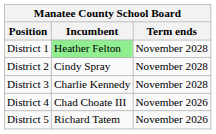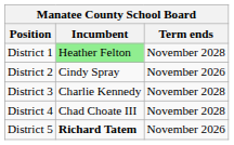 <table class=wikitable>
 <tr>
 <th colspan = 3>Manatee County School Board</th>
 </tr>
 <tr>
 <th>Position</th>
 <th>Incumbent</th>
 <th>Term ends</th>
 </tr>
 <tr>
 <td>District 1</td>
 <td style="background: lightgreen;">Heather Felton</td>
 <td>November 2028</td>
 </tr>
 <tr>
 <td>District 2</td>
 <td>Cindy Spray</td>
-<td>November 2028</td>
+<td>November 2026</td>
 </tr>
 <tr>
 <td>District 3</td>
 <td>Charlie Kennedy</td>
 <td>November 2028</td>
 </tr>
 <tr>
 <td>District 4</td>
 <td>Chad Choate III</td>
-<td>November 2026</td>
+<td>November 2028</td>
 </tr>
 <tr>
 <td>District 5</td>
-<td>Richard Tatem</td>
+<td><strong>Richard Tatem</strong></td>
 <td>November 2026</td>
 </tr>
 </table>
